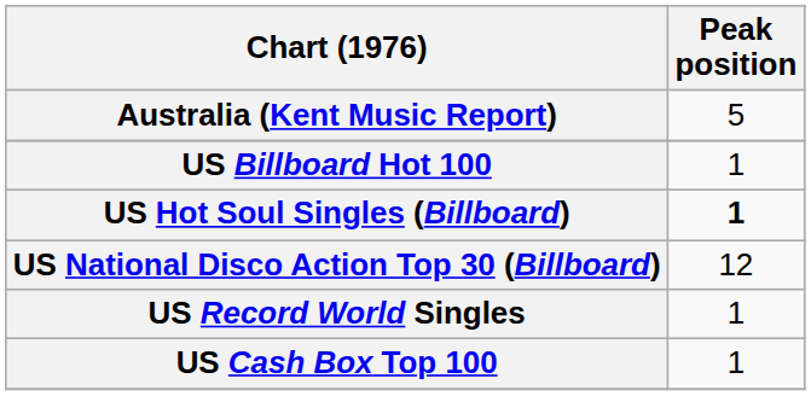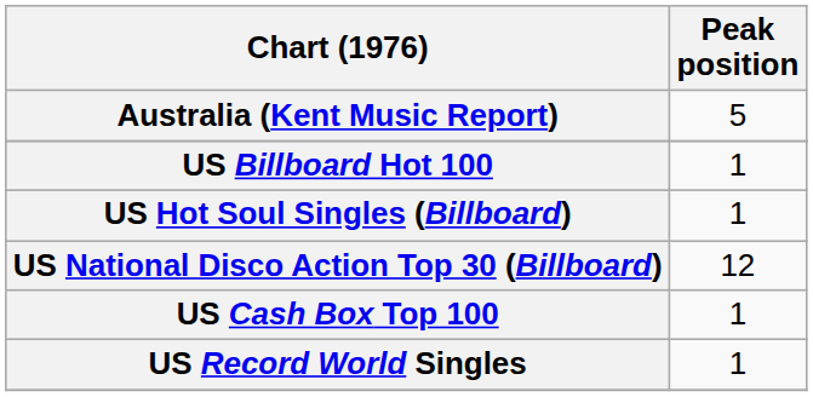 <table class="wikitable sortable plainrowheaders" style="text-align:center">
 <tr>
 <th>Chart (1976)</th>
 <th>Peak<br>position</th>
 </tr>
 <tr>
 <th scope="row">Australia (<a href='#'>Kent Music Report</a>)</th>
 <td>5</td>
 </tr>
 <tr>
 </tr>
 <tr>
 </tr>
 <tr>
 </tr>
 <tr>
 </tr>
 <tr>
 </tr>
 <tr>
 </tr>
 <tr>
 <th scope="row">US <a href='#'><em>Billboard</em> Hot 100</a></th>
 <td>1</td>
 </tr>
 <tr>
 <th scope="row">US <a href='#'>Hot Soul Singles</a> (<em><a href='#'>Billboard</a></em>)</th>
-<td><strong>1</strong></td>
+<td>1</td>
 </tr>
 <tr>
 <th scope="row">US <a href='#'>National Disco Action Top 30</a> (<em><a href='#'>Billboard</a></em>)</th>
 <td>12</td>
 </tr>
 <tr>
-<th scope="row">US <em><a href='#'>Record World</a></em> Singles</th>
+<th scope="row">US <a href='#'><em>Cash Box</em> Top 100</a></th>
 <td>1</td>
 </tr>
 <tr>
-<th scope="row">US <a href='#'><em>Cash Box</em> Top 100</a></th>
+<th scope="row">US <em><a href='#'>Record World</a></em> Singles</th>
 <td>1</td>
 </tr>
 <tr>
 </tr>
 </table>
